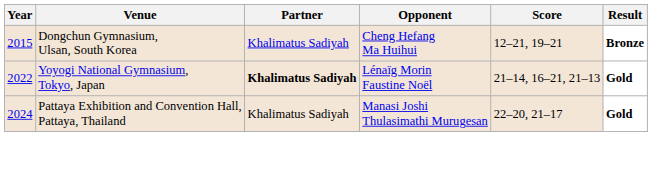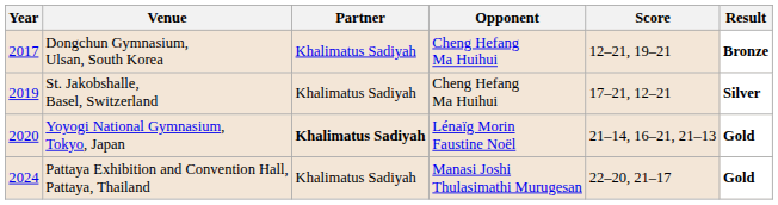 <table class="sortable wikitable" style="font-size: 90%;">
 <tr>
 <th>Year</th>
 <th>Venue</th>
 <th>Partner</th>
 <th>Opponent</th>
 <th>Score</th>
 <th>Result</th>
 </tr>
 <tr style="background:#F3E6D7">
-<td align="center"><a href='#'>2015</a></td>
+<td align="center"><a href='#'>2017</a></td>
 <td align="left">Dongchun Gymnasium,<br>Ulsan, South Korea</td>
 <td align="left"> <a href='#'>Khalimatus Sadiyah</a></td>
 <td align="left"> <a href='#'>Cheng Hefang</a>  <br>  <a href='#'>Ma Huihui</a></td>
 <td align="left">12–21, 19–21</td>
 <td style="text-align:left; background:white"> <strong>Bronze</strong></td>
 </tr>
 <tr style="background:#F3E6D7">
-<td align="center"><a href='#'>2022</a></td>
+<td align="center"><a href='#'>2019</a></td>
+<td align="left">St. Jakobshalle,<br>Basel, Switzerland</td>
+<td align="left"> Khalimatus Sadiyah</td>
+<td align="left"> Cheng Hefang  <br>  Ma Huihui</td>
+<td align="left">17–21, 12–21</td>
+<td style="text-align:left; background:white"> <strong>Silver</strong></td>
+</tr>
+<tr style="background:#F3E6D7">
+<td align="center"><a href='#'>2020</a></td>
 <td align="left"><a href='#'>Yoyogi National Gymnasium</a>,<br><a href='#'>Tokyo</a>, Japan</td>
 <td align="left"><strong> Khalimatus Sadiyah</strong></td>
 <td align="left"> <a href='#'>Lénaïg Morin</a><br> <a href='#'>Faustine Noël</a></td>
 <td align="left">21–14, 16–21, 21–13</td>
 <td style="text-align:left; background:white"> <strong>Gold</strong></td>
 </tr>
 <tr style="background:#F3E6D7">
 <td align="center"><a href='#'>2024</a></td>
 <td align="left">Pattaya Exhibition and Convention Hall,<br>Pattaya, Thailand</td>
 <td align="left"> Khalimatus Sadiyah</td>
 <td align="left"> <a href='#'>Manasi Joshi</a><br>  <a href='#'>Thulasimathi Murugesan</a></td>
 <td align="left">22–20, 21–17</td>
 <td style="text-align:left; background:white"> <strong>Gold</strong></td>
 </tr>
 </table>
